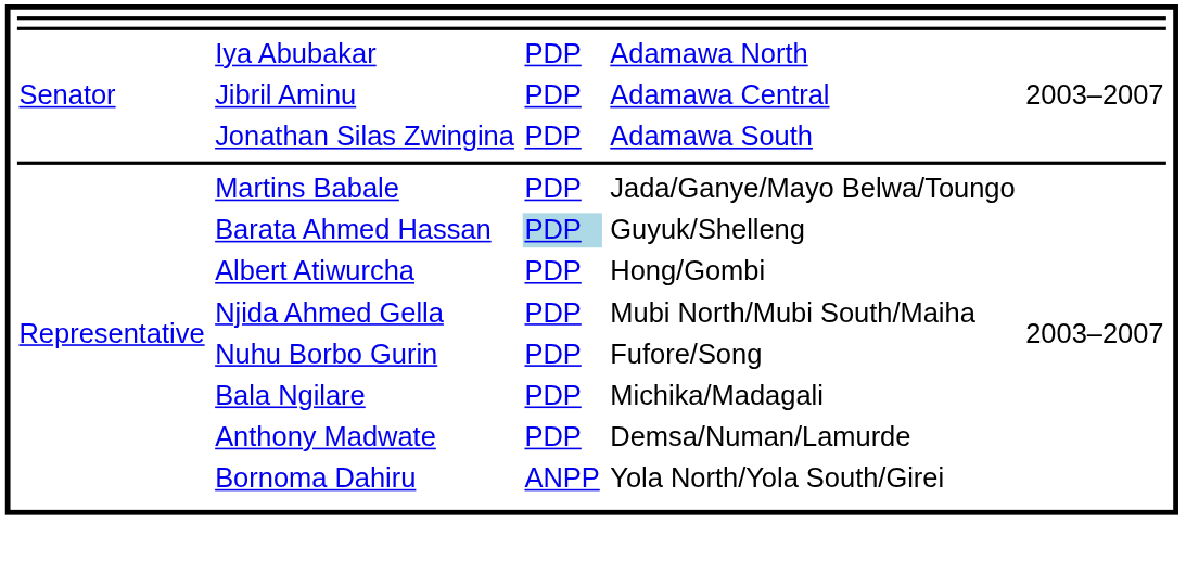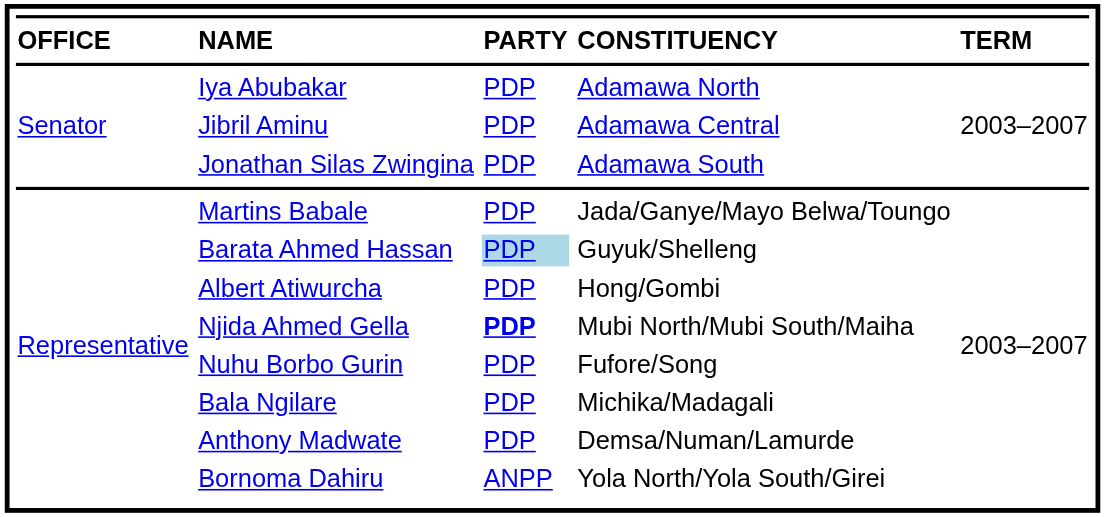 <table cellpadding="1" cellspacing="4" style="margin:3px; border:3px solid #000000;">
 <tr>
 <td colspan="5" bgcolor="#000000"></td>
+</tr>
+<tr>
+<td><strong>OFFICE</strong></td>
+<td><strong>NAME</strong></td>
+<td><strong>PARTY</strong></td>
+<td><strong>CONSTITUENCY</strong></td>
+<td><strong>TERM</strong></td>
 </tr>
 <tr>
 <td colspan="5" bgcolor="#000000"></td>
 </tr>
 <tr>
 <td rowspan="3"><a href='#'>Senator</a></td>
 <td><a href='#'>Iya Abubakar</a></td>
 <td><a href='#'>PDP</a></td>
 <td><a href='#'>Adamawa North</a></td>
 <td rowspan="3">2003–2007</td>
 </tr>
 <tr>
 <td><a href='#'>Jibril Aminu</a></td>
 <td><a href='#'>PDP</a></td>
 <td><a href='#'>Adamawa Central</a></td>
 </tr>
 <tr>
 <td><a href='#'>Jonathan Silas Zwingina</a></td>
 <td><a href='#'>PDP</a></td>
 <td><a href='#'>Adamawa South</a></td>
 </tr>
 <tr>
 <td colspan="5" bgcolor="#000000"></td>
 </tr>
 <tr>
 <td rowspan="8"><a href='#'>Representative</a></td>
 <td><a href='#'>Martins Babale</a></td>
 <td><a href='#'>PDP</a></td>
 <td>Jada/Ganye/Mayo Belwa/Toungo</td>
 <td rowspan="8">2003–2007</td>
 </tr>
 <tr>
 <td><a href='#'>Barata Ahmed Hassan</a></td>
 <td style="background: lightblue;"><a href='#'>PDP</a></td>
 <td>Guyuk/Shelleng</td>
 </tr>
 <tr>
 <td><a href='#'>Albert Atiwurcha</a></td>
 <td><a href='#'>PDP</a></td>
 <td>Hong/Gombi</td>
 </tr>
 <tr>
 <td><a href='#'>Njida Ahmed Gella</a></td>
-<td><a href='#'>PDP</a></td>
+<td><strong><a href='#'>PDP</a></strong></td>
 <td>Mubi North/Mubi South/Maiha</td>
 </tr>
 <tr>
 <td><a href='#'>Nuhu Borbo Gurin</a></td>
 <td><a href='#'>PDP</a></td>
 <td>Fufore/Song</td>
 </tr>
 <tr>
 <td><a href='#'>Bala Ngilare</a></td>
 <td><a href='#'>PDP</a></td>
 <td>Michika/Madagali</td>
 </tr>
 <tr>
 <td><a href='#'>Anthony Madwate</a></td>
 <td><a href='#'>PDP</a></td>
 <td>Demsa/Numan/Lamurde</td>
 </tr>
 <tr>
 <td><a href='#'>Bornoma Dahiru</a></td>
 <td><a href='#'>ANPP</a></td>
 <td>Yola North/Yola South/Girei</td>
 </tr>
 <tr>
 </tr>
 </table>
